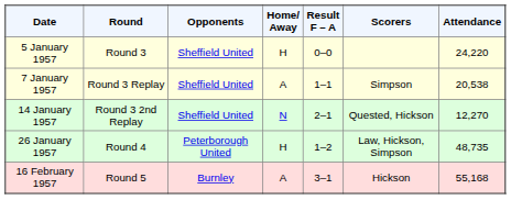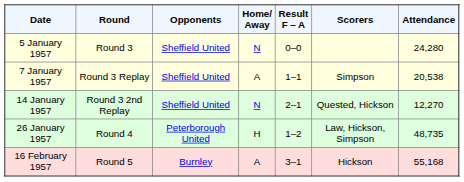 <table border="2" cellpadding="4" style="border-collapse:collapse; text-align:center; font-size:smaller;">
 <tr style="background:#f0f6ff;">
 <th><strong>Date</strong></th>
 <th><strong>Round</strong></th>
 <th><strong>Opponents</strong></th>
 <th><strong>Home/<br>Away</strong></th>
 <th><strong>Result<br>F – A</strong></th>
 <th><strong>Scorers</strong></th>
 <th><strong>Attendance</strong></th>
 </tr>
 <tr style="background:#ffd;">
 <td>5 January 1957</td>
 <td>Round 3</td>
 <td><a href='#'>Sheffield United</a></td>
-<td>H</td>
+<td><a href='#'>N</a></td>
 <td>0–0</td>
 <td></td>
-<td>24,220</td>
+<td>24,280</td>
 </tr>
 <tr style="background:#ffd;">
 <td>7 January 1957</td>
 <td>Round 3 Replay</td>
 <td><a href='#'>Sheffield United</a></td>
 <td>A</td>
 <td>1–1</td>
 <td>Simpson</td>
 <td>20,538</td>
 </tr>
 <tr style="background:#dfd;">
 <td>14 January 1957</td>
 <td>Round 3 2nd Replay</td>
 <td><a href='#'>Sheffield United</a></td>
 <td><a href='#'>N</a></td>
 <td>2–1</td>
 <td>Quested, Hickson</td>
 <td>12,270</td>
 </tr>
 <tr style="background:#dfd;">
 <td>26 January 1957</td>
 <td>Round 4</td>
 <td><a href='#'>Peterborough United</a></td>
 <td>H</td>
 <td>1–2</td>
 <td>Law, Hickson, Simpson</td>
 <td>48,735</td>
 </tr>
 <tr style="background:#fdd;">
 <td>16 February 1957</td>
 <td>Round 5</td>
 <td><a href='#'>Burnley</a></td>
 <td>A</td>
 <td>3–1</td>
 <td>Hickson</td>
 <td>55,168</td>
 </tr>
 </table>
